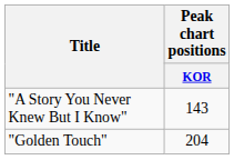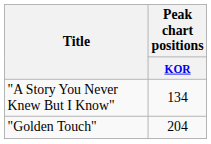 <table class="wikitable" style="text-align:center;">
 <tr>
 <th rowspan=2 style="width:10em;">Title</th>
 <th colspan=1>Peak chart positions</th>
 </tr>
 <tr>
 <th width="40"><small><a href='#'>KOR</a></small><br></th>
 </tr>
 <tr>
 <td align="left">"A Story You Never Knew But I Know"</td>
-<td>143</td>
+<td>134</td>
 </tr>
 <tr>
 <td align="left">"Golden Touch"</td>
 <td>204</td>
 </tr>
 </table>
